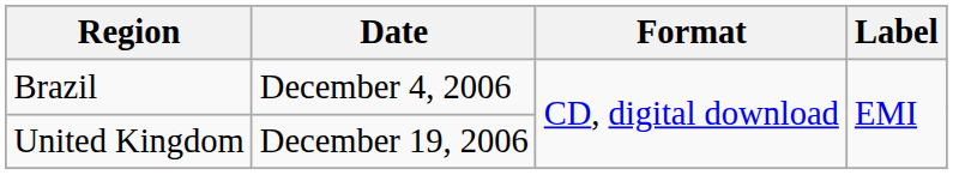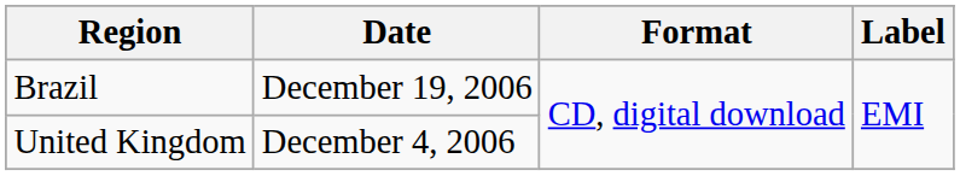 <table class="wikitable">
 <tr>
 <th>Region</th>
 <th>Date</th>
 <th>Format</th>
 <th>Label</th>
 </tr>
 <tr>
 <td>Brazil</td>
-<td style="text-align:left;">December 4, 2006</td>
+<td style="text-align:left;">December 19, 2006</td>
 <td rowspan="2"><a href='#'>CD</a>, <a href='#'>digital download</a></td>
 <td rowspan="2"><a href='#'>EMI</a></td>
 </tr>
 <tr>
 <td>United Kingdom</td>
-<td style="text-align:left;">December 19, 2006</td>
+<td style="text-align:left;">December 4, 2006</td>
 </tr>
 </table>
